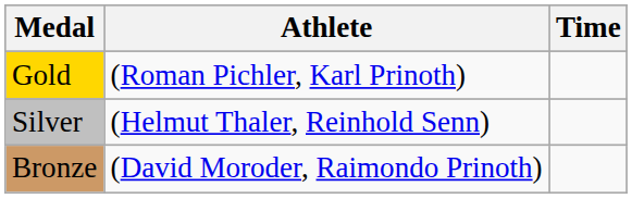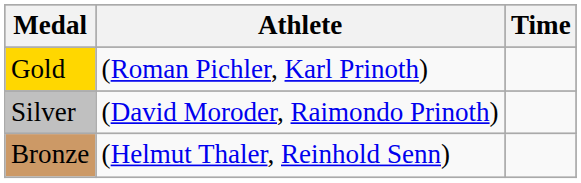 <table class="wikitable">
 <tr>
 <th>Medal</th>
 <th>Athlete</th>
 <th>Time</th>
 </tr>
 <tr>
 <td bgcolor="gold">Gold</td>
 <td> (<a href='#'>Roman Pichler</a>, <a href='#'>Karl Prinoth</a>)</td>
 <td></td>
 </tr>
 <tr>
 <td bgcolor="silver">Silver</td>
-<td> (<a href='#'>Helmut Thaler</a>, <a href='#'>Reinhold Senn</a>)</td>
+<td> (<a href='#'>David Moroder</a>, <a href='#'>Raimondo Prinoth</a>)</td>
 <td></td>
 </tr>
 <tr>
 <td bgcolor="CC9966">Bronze</td>
-<td> (<a href='#'>David Moroder</a>, <a href='#'>Raimondo Prinoth</a>)</td>
+<td> (<a href='#'>Helmut Thaler</a>, <a href='#'>Reinhold Senn</a>)</td>
 <td></td>
 </tr>
 </table>
